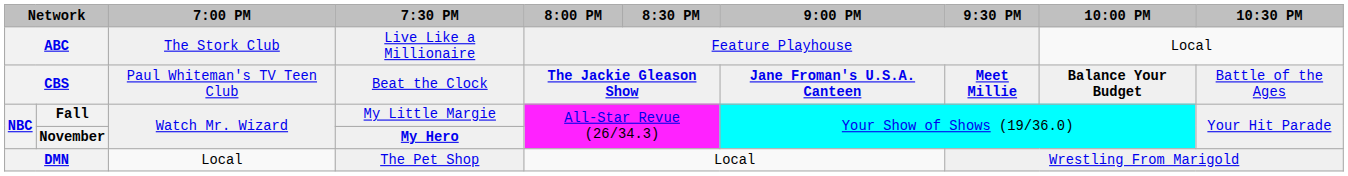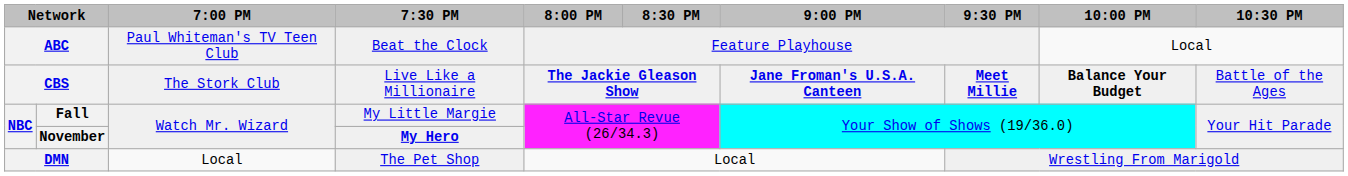 <table class="wikitable" style="width:100%;margin-right:0;text-align:center">
 <tr>
 <th colspan="2" style="background-color:#C0C0C0;text-align:center">Network</th>
 <th style="background-color:#C0C0C0;text-align:center">7:00 PM</th>
 <th style="background-color:#C0C0C0;text-align:center">7:30 PM</th>
 <th style="background-color:#C0C0C0;text-align:center">8:00 PM</th>
 <th style="background-color:#C0C0C0;text-align:center">8:30 PM</th>
 <th style="background-color:#C0C0C0;text-align:center">9:00 PM</th>
 <th style="background-color:#C0C0C0;text-align:center">9:30 PM</th>
 <th style="background-color:#C0C0C0;text-align:center">10:00 PM</th>
 <th style="background-color:#C0C0C0;text-align:center">10:30 PM</th>
 </tr>
 <tr>
 <th colspan="2" bgcolor="#C0C0C0"><a href='#'>ABC</a></th>
-<td bgcolor="#F0F0F0"><a href='#'>The Stork Club</a></td>
-<td bgcolor="#F0F0F0"><a href='#'>Live Like a Millionaire</a></td>
+<td bgcolor="#F0F0F0"><a href='#'>Paul Whiteman's TV Teen Club</a></td>
+<td bgcolor="#F0F0F0"><a href='#'>Beat the Clock</a></td>
 <td colspan="4" bgcolor="#F0F0F0"><a href='#'>Feature Playhouse</a></td>
 <td colspan="2">Local</td>
 </tr>
 <tr>
 <th colspan="2" bgcolor="#C0C0C0"><a href='#'>CBS</a></th>
-<td bgcolor="#F0F0F0"><a href='#'>Paul Whiteman's TV Teen Club</a></td>
-<td bgcolor="#F0F0F0"><a href='#'>Beat the Clock</a></td>
+<td bgcolor="#F0F0F0"><a href='#'>The Stork Club</a></td>
+<td bgcolor="#F0F0F0"><a href='#'>Live Like a Millionaire</a></td>
 <td colspan="2" bgcolor="#F0F0F0"><strong><a href='#'>The Jackie Gleason Show</a></strong></td>
 <td bgcolor="#F0F0F0"><strong><a href='#'>Jane Froman's U.S.A. Canteen</a></strong></td>
 <td bgcolor="#F0F0F0"><strong><a href='#'>Meet Millie</a></strong></td>
 <td bgcolor="#F0F0F0"><strong>Balance Your Budget</strong></td>
 <td bgcolor="#F0F0F0"><a href='#'>Battle of the Ages</a></td>
 </tr>
 <tr>
 <th rowspan="2" bgcolor="#C0C0C0"><a href='#'>NBC</a></th>
 <th>Fall</th>
 <td rowspan="2" bgcolor="#F0F0F0"><a href='#'>Watch Mr. Wizard</a></td>
 <td bgcolor="#F0F0F0"><a href='#'>My Little Margie</a></td>
 <td rowspan="2" colspan="2" bgcolor="#FF22FF"><a href='#'>All-Star Revue</a> (26/34.3)</td>
 <td rowspan="2" colspan="3" bgcolor="#00FFFF"><a href='#'>Your Show of Shows</a> (19/36.0)</td>
 <td rowspan="2" bgcolor="#F0F0F0"><a href='#'>Your Hit Parade</a></td>
 </tr>
 <tr>
 <th>November</th>
 <td bgcolor="#F0F0F0"><strong><a href='#'>My Hero</a></strong></td>
 </tr>
 <tr>
 <th colspan="2" bgcolor="#C0C0C0"><a href='#'>DMN</a></th>
 <td>Local</td>
 <td bgcolor="#F0F0F0"><a href='#'>The Pet Shop</a></td>
 <td colspan="3">Local</td>
 <td colspan="3" bgcolor="#F0F0F0"><a href='#'>Wrestling From Marigold</a></td>
 </tr>
 </table>
